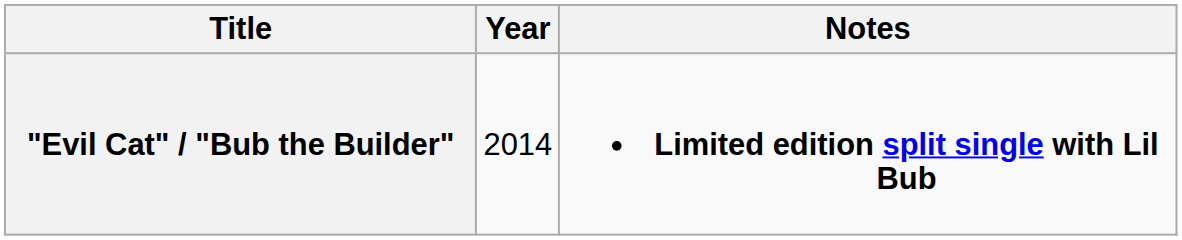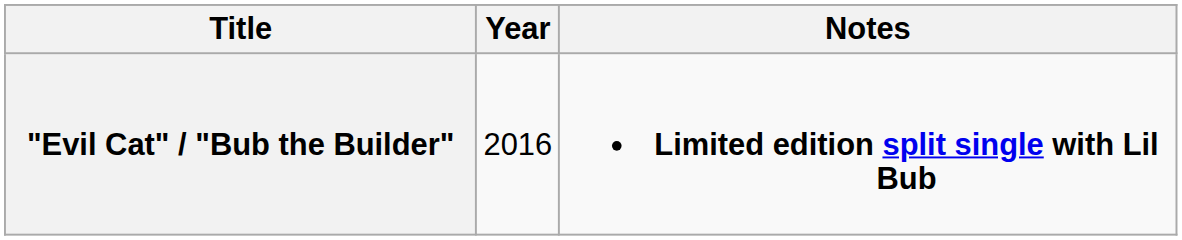 <table class="wikitable plainrowheaders" style="text-align:center;">
 <tr>
 <th scope="col" style="width:16em;">Title</th>
 <th scope="col">Year</th>
 <th scope="col" style="width:21em;">Notes</th>
 </tr>
 <tr>
 <th scope="row">"Evil Cat" / "Bub the Builder"</th>
-<td>2014</td>
+<td>2016</td>
 <td><strong><br><ul><li>Limited edition <a href='#'>split single</a> with Lil Bub</li></ul></strong></td>
 </tr>
 </table>
